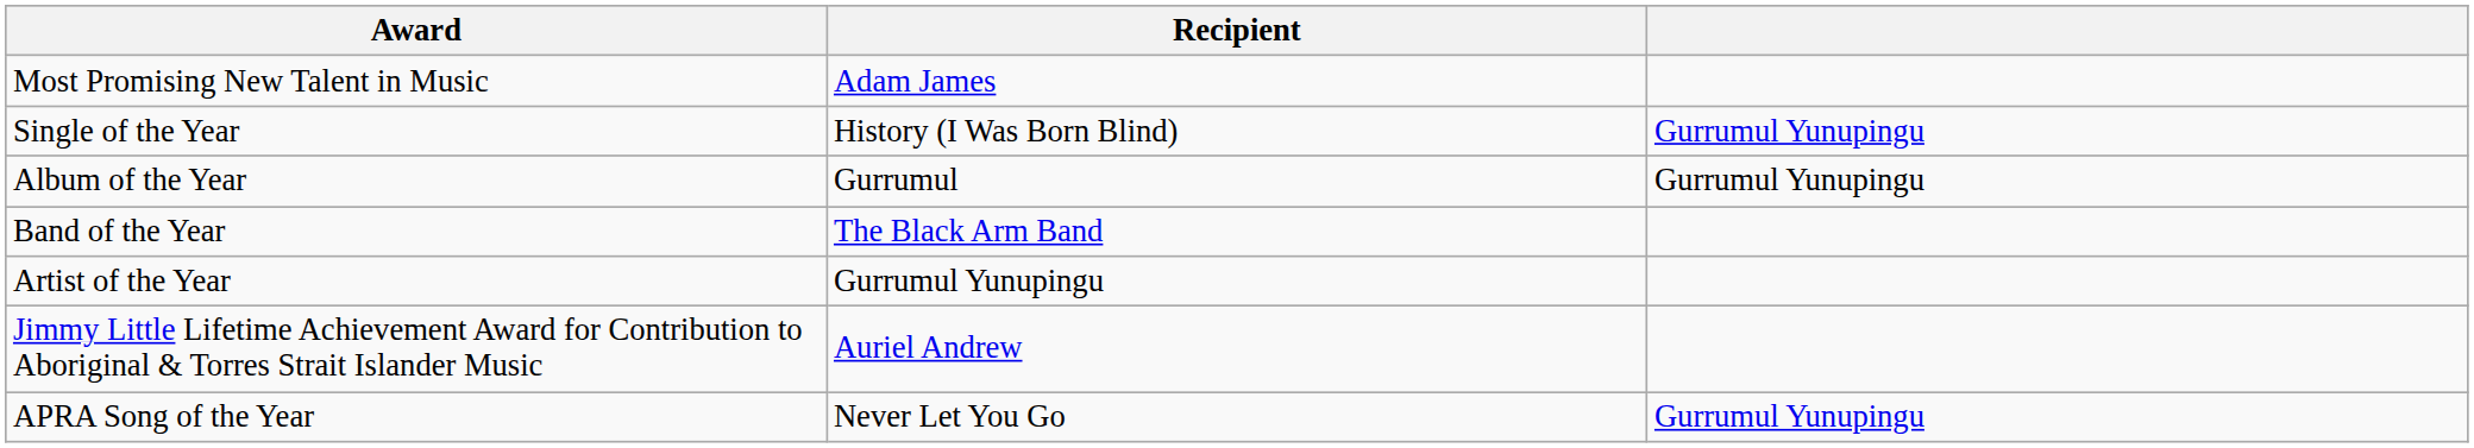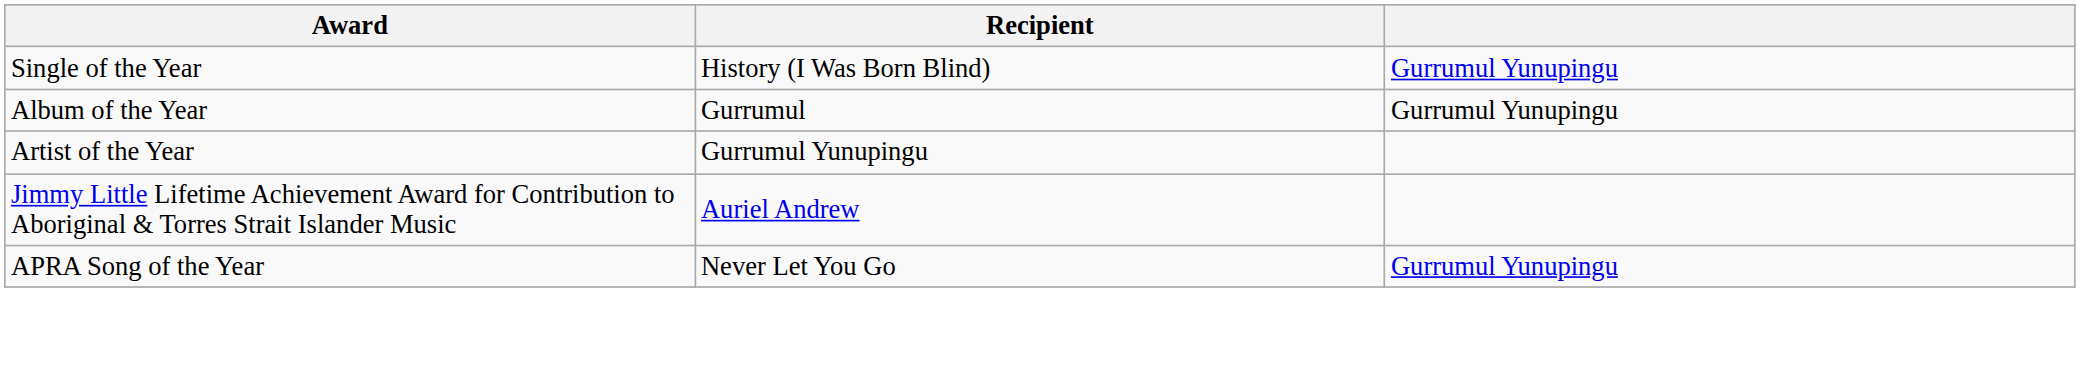 <table class="wikitable">
 <tr>
 <th width="25%">Award</th>
 <th width="25%">Recipient</th>
 <th width="25%"></th>
-</tr>
-<tr>
-<td>Most Promising New Talent in Music</td>
-<td><a href='#'>Adam James</a></td>
-<td></td>
 </tr>
 <tr>
 <td>Single of the Year</td>
 <td>History (I Was Born Blind)</td>
 <td><a href='#'>Gurrumul Yunupingu</a></td>
 </tr>
 <tr>
 <td>Album of the Year</td>
 <td>Gurrumul</td>
 <td>Gurrumul Yunupingu</td>
-</tr>
-<tr>
-<td>Band of the Year</td>
-<td><a href='#'>The Black Arm Band</a></td>
-<td></td>
 </tr>
 <tr>
 <td>Artist of the Year</td>
 <td>Gurrumul Yunupingu</td>
 <td></td>
 </tr>
 <tr>
 <td><a href='#'>Jimmy Little</a> Lifetime Achievement Award for Contribution to Aboriginal & Torres Strait Islander Music</td>
 <td><a href='#'>Auriel Andrew</a></td>
 <td></td>
 </tr>
 <tr>
 <td>APRA Song of the Year</td>
 <td>Never Let You Go</td>
 <td><a href='#'>Gurrumul Yunupingu</a></td>
 </tr>
 </table>
